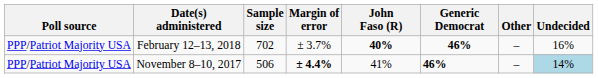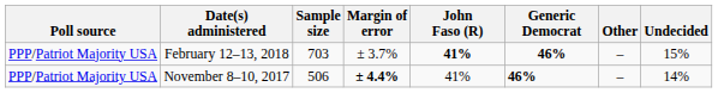 <table class="wikitable">
 <tr valign= bottom>
 <th>Poll source</th>
 <th>Date(s)<br>administered</th>
 <th>Sample<br>size</th>
 <th>Margin of<br>error</th>
 <th style="width:100px;">John<br>Faso (R)</th>
 <th style="width:100px;">Generic<br>Democrat</th>
 <th>Other</th>
 <th>Undecided</th>
 </tr>
 <tr>
 <td><a href='#'>PPP</a>/<a href='#'>Patriot Majority USA</a></td>
 <td align=center>February 12–13, 2018</td>
-<td align=center>702</td>
+<td align=center>703</td>
 <td align=center>± 3.7%</td>
-<td align=center><strong>40%</strong></td>
+<td align=center><strong>41%</strong></td>
 <td align=center><strong>46%</strong></td>
 <td align=center>–</td>
-<td align=center>16%</td>
+<td align=center>15%</td>
 </tr>
 <tr>
 <td><a href='#'>PPP</a>/<a href='#'>Patriot Majority USA</a></td>
 <td align=center>November 8–10, 2017</td>
 <td align=center>506</td>
 <td align=center><strong>± 4.4%</strong></td>
 <td align=center>41%</td>
 <td><strong>46%</strong></td>
 <td align=center>–</td>
-<td align=center style="background: lightblue;">14%</td>
+<td align=center>14%</td>
 </tr>
 </table>
